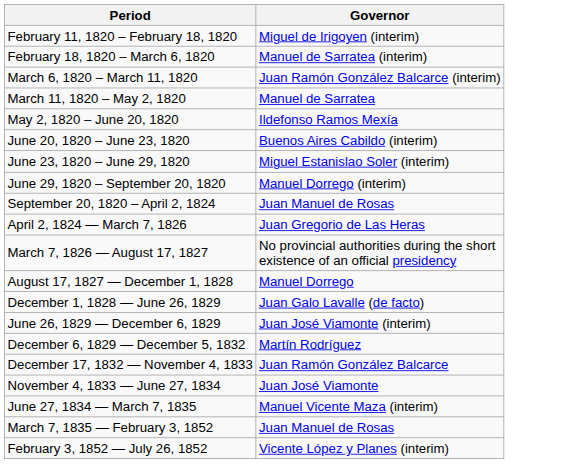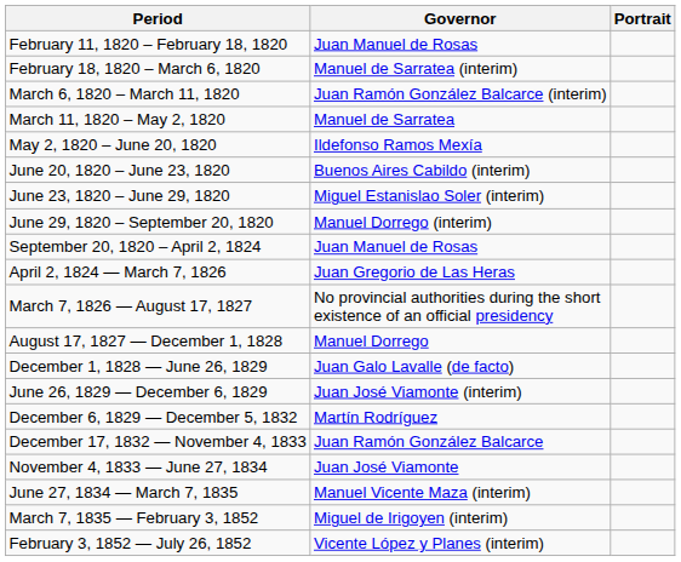 <table class="wikitable" style="font-size: 95%;">
 <tr>
 <th>Period</th>
 <th>Governor</th>
+<th>Portrait</th>
 </tr>
 <tr>
 <td>February 11, 1820 – February 18, 1820</td>
-<td><a href='#'>Miguel de Irigoyen</a> (interim)</td>
+<td><a href='#'>Juan Manuel de Rosas</a></td>
+<td></td>
 </tr>
 <tr>
 <td>February 18, 1820 – March 6, 1820</td>
 <td><a href='#'>Manuel de Sarratea</a> (interim)</td>
+<td></td>
 </tr>
 <tr>
 <td>March 6, 1820 – March 11, 1820</td>
 <td><a href='#'>Juan Ramón González Balcarce</a> (interim)</td>
+<td></td>
 </tr>
 <tr>
 <td>March 11, 1820 – May 2, 1820</td>
 <td><a href='#'>Manuel de Sarratea</a></td>
+<td></td>
 </tr>
 <tr>
 <td>May 2, 1820 – June 20, 1820</td>
 <td><a href='#'>Ildefonso Ramos Mexía</a></td>
+<td></td>
 </tr>
 <tr>
 <td>June 20, 1820 – June 23, 1820</td>
 <td><a href='#'>Buenos Aires Cabildo</a> (interim)</td>
+<td></td>
 </tr>
 <tr>
 <td>June 23, 1820 – June 29, 1820</td>
 <td><a href='#'>Miguel Estanislao Soler</a> (interim)</td>
+<td></td>
 </tr>
 <tr>
 <td>June 29, 1820 – September 20, 1820</td>
 <td><a href='#'>Manuel Dorrego</a> (interim)</td>
+<td></td>
 </tr>
 <tr>
 <td>September 20, 1820 – April 2, 1824</td>
 <td><a href='#'>Juan Manuel de Rosas</a></td>
+<td></td>
 </tr>
 <tr>
 <td>April 2, 1824 — March 7, 1826</td>
 <td><a href='#'>Juan Gregorio de Las Heras</a></td>
+<td></td>
 </tr>
 <tr>
 <td>March 7, 1826 — August 17, 1827</td>
 <td>No provincial authorities during the short<br>existence of an official <a href='#'>presidency</a></td>
+<td></td>
 </tr>
 <tr>
 <td>August 17, 1827 — December 1, 1828</td>
 <td><a href='#'>Manuel Dorrego</a></td>
+<td></td>
 </tr>
 <tr>
 <td>December 1, 1828 — June 26, 1829</td>
 <td><a href='#'>Juan Galo Lavalle</a> (<a href='#'>de facto</a>)</td>
+<td></td>
 </tr>
 <tr>
 <td>June 26, 1829 — December 6, 1829</td>
 <td><a href='#'>Juan José Viamonte</a> (interim)</td>
+<td></td>
 </tr>
 <tr>
 <td>December 6, 1829 — December 5, 1832</td>
 <td><a href='#'>Martín Rodríguez</a></td>
+<td></td>
 </tr>
 <tr>
 <td>December 17, 1832 — November 4, 1833</td>
 <td><a href='#'>Juan Ramón González Balcarce</a></td>
+<td></td>
 </tr>
 <tr>
 <td>November 4, 1833 — June 27, 1834</td>
 <td><a href='#'>Juan José Viamonte</a></td>
+<td></td>
 </tr>
 <tr>
 <td>June 27, 1834 — March 7, 1835</td>
 <td><a href='#'>Manuel Vicente Maza</a> (interim)</td>
+<td></td>
 </tr>
 <tr>
 <td>March 7, 1835 — February 3, 1852</td>
-<td><a href='#'>Juan Manuel de Rosas</a></td>
+<td><a href='#'>Miguel de Irigoyen</a> (interim)</td>
+<td></td>
 </tr>
 <tr>
 <td>February 3, 1852 — July 26, 1852</td>
 <td><a href='#'>Vicente López y Planes</a> (interim)</td>
+<td></td>
 </tr>
 </table>
